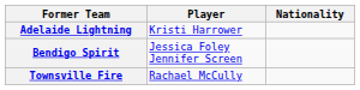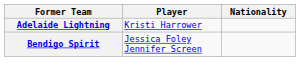 <table class="wikitable" style="width:50%;">
 <tr>
 <th scope="col">Former Team</th>
 <th scope="col">Player</th>
 <th scope="col">Nationality</th>
 </tr>
 <tr>
 <th scope="row"><a href='#'>Adelaide Lightning</a></th>
 <td><a href='#'>Kristi Harrower</a></td>
 <td> <br> </td>
 </tr>
 <tr>
 <th scope="row"><a href='#'>Bendigo Spirit</a></th>
 <td><a href='#'>Jessica Foley</a> <br> <a href='#'>Jennifer Screen</a></td>
 <td></td>
 </tr>
-<tr>
-<th scope="row"><a href='#'>Townsville Fire</a></th>
-<td><a href='#'>Rachael McCully</a></td>
-<td></td>
-</tr>
 </table>
